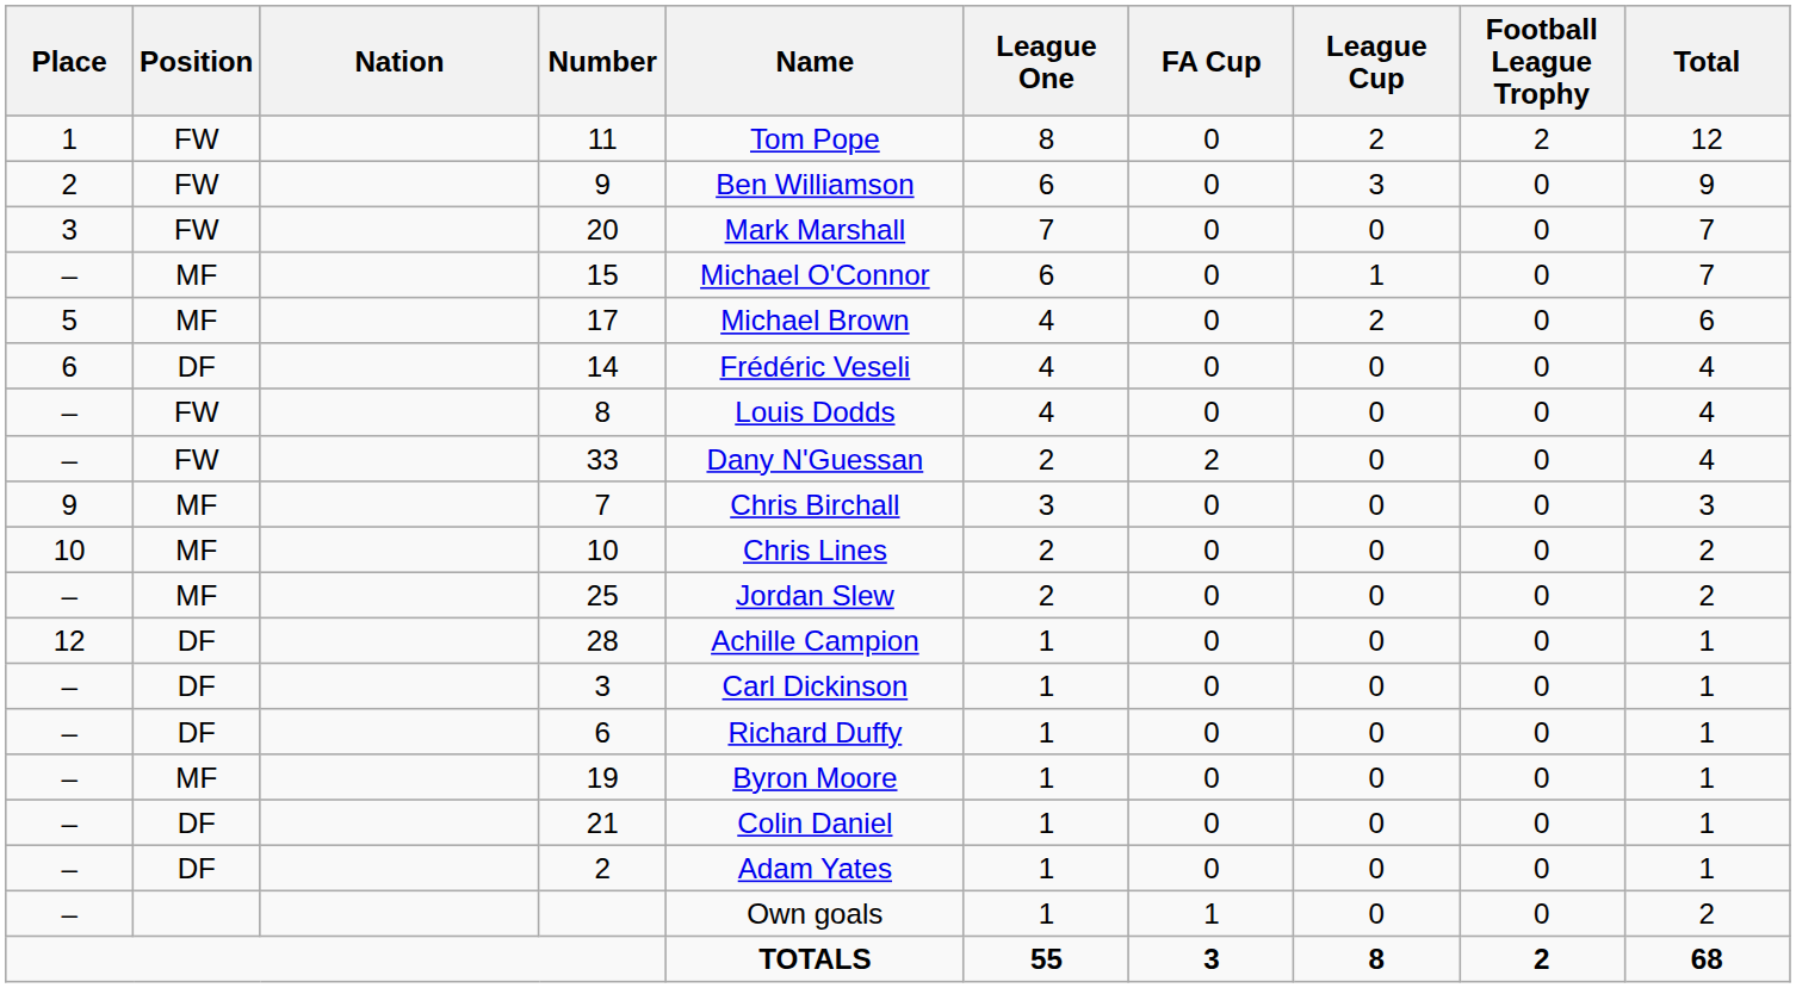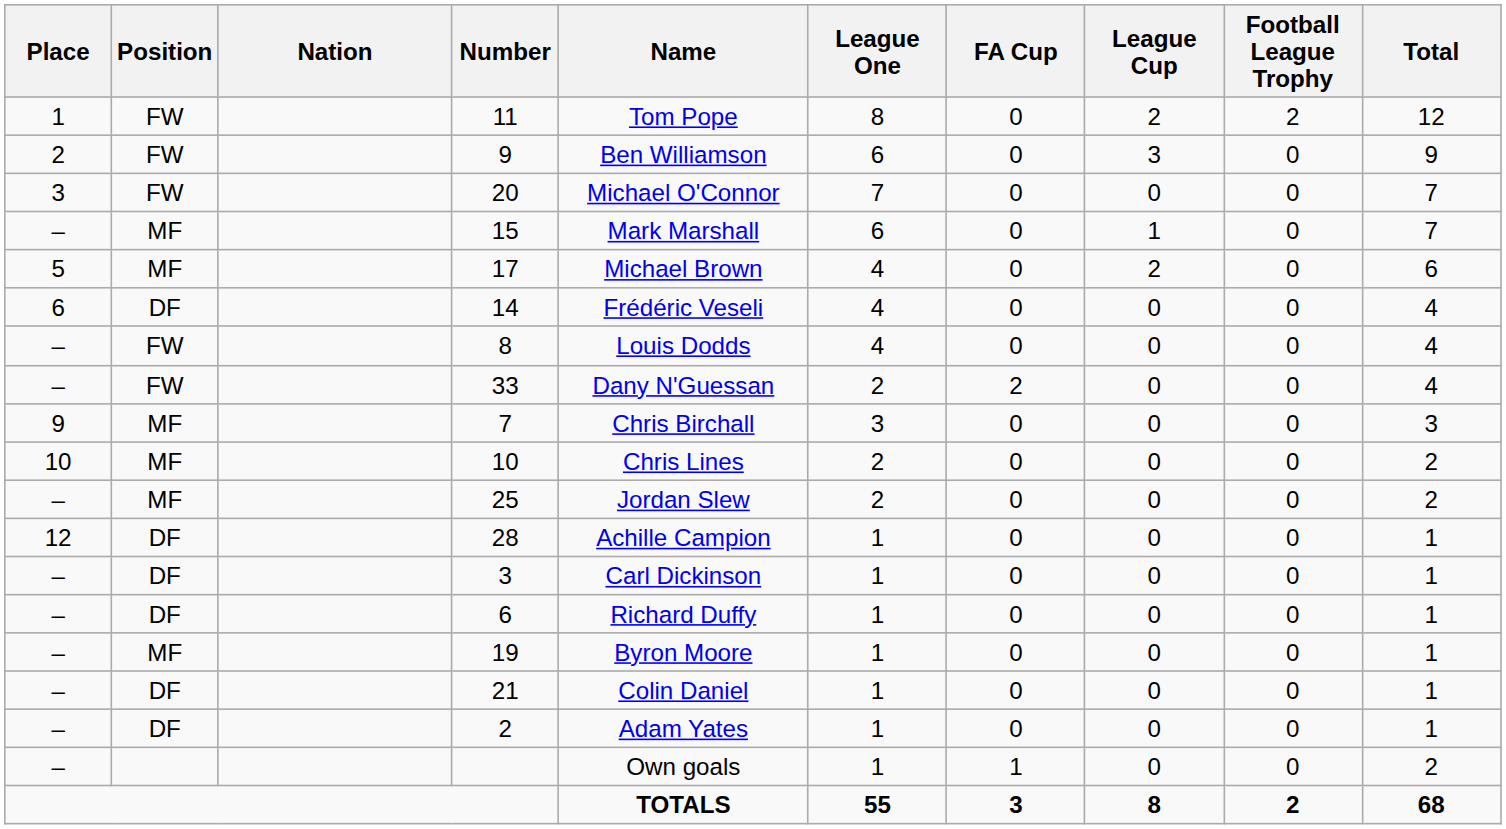 <table class="wikitable" style="font-size: 95%; text-align: center;">
 <tr>
 <th width=60>Place</th>
 <th width=60>Position</th>
 <th width=140>Nation</th>
 <th width=60>Number</th>
 <th width=150>Name</th>
 <th width=80>League One</th>
 <th width=80>FA Cup</th>
 <th width=80>League Cup</th>
 <th width=80>Football League Trophy</th>
 <th width=80>Total</th>
 </tr>
 <tr>
 <td>1</td>
 <td>FW</td>
 <td></td>
 <td>11</td>
 <td><a href='#'>Tom Pope</a></td>
 <td>8</td>
 <td>0</td>
 <td>2</td>
 <td>2</td>
 <td>12</td>
 </tr>
 <tr>
 <td>2</td>
 <td>FW</td>
 <td></td>
 <td>9</td>
 <td><a href='#'>Ben Williamson</a></td>
 <td>6</td>
 <td>0</td>
 <td>3</td>
 <td>0</td>
 <td>9</td>
 </tr>
 <tr>
 <td>3</td>
 <td>FW</td>
 <td></td>
 <td>20</td>
-<td><a href='#'>Mark Marshall</a></td>
+<td><a href='#'>Michael O'Connor</a></td>
 <td>7</td>
 <td>0</td>
 <td>0</td>
 <td>0</td>
 <td>7</td>
 </tr>
 <tr>
 <td>–</td>
 <td>MF</td>
 <td></td>
 <td>15</td>
-<td><a href='#'>Michael O'Connor</a></td>
+<td><a href='#'>Mark Marshall</a></td>
 <td>6</td>
 <td>0</td>
 <td>1</td>
 <td>0</td>
 <td>7</td>
 </tr>
 <tr>
 <td>5</td>
 <td>MF</td>
 <td></td>
 <td>17</td>
 <td><a href='#'>Michael Brown</a></td>
 <td>4</td>
 <td>0</td>
 <td>2</td>
 <td>0</td>
 <td>6</td>
 </tr>
 <tr>
 <td>6</td>
 <td>DF</td>
 <td></td>
 <td>14</td>
 <td><a href='#'>Frédéric Veseli</a></td>
 <td>4</td>
 <td>0</td>
 <td>0</td>
 <td>0</td>
 <td>4</td>
 </tr>
 <tr>
 <td>–</td>
 <td>FW</td>
 <td></td>
 <td>8</td>
 <td><a href='#'>Louis Dodds</a></td>
 <td>4</td>
 <td>0</td>
 <td>0</td>
 <td>0</td>
 <td>4</td>
 </tr>
 <tr>
 <td>–</td>
 <td>FW</td>
 <td></td>
 <td>33</td>
 <td><a href='#'>Dany N'Guessan</a></td>
 <td>2</td>
 <td>2</td>
 <td>0</td>
 <td>0</td>
 <td>4</td>
 </tr>
 <tr>
 <td>9</td>
 <td>MF</td>
 <td></td>
 <td>7</td>
 <td><a href='#'>Chris Birchall</a></td>
 <td>3</td>
 <td>0</td>
 <td>0</td>
 <td>0</td>
 <td>3</td>
 </tr>
 <tr>
 <td>10</td>
 <td>MF</td>
 <td></td>
 <td>10</td>
 <td><a href='#'>Chris Lines</a></td>
 <td>2</td>
 <td>0</td>
 <td>0</td>
 <td>0</td>
 <td>2</td>
 </tr>
 <tr>
 <td>–</td>
 <td>MF</td>
 <td></td>
 <td>25</td>
 <td><a href='#'>Jordan Slew</a></td>
 <td>2</td>
 <td>0</td>
 <td>0</td>
 <td>0</td>
 <td>2</td>
 </tr>
 <tr>
 <td>12</td>
 <td>DF</td>
 <td></td>
 <td>28</td>
 <td><a href='#'>Achille Campion</a></td>
 <td>1</td>
 <td>0</td>
 <td>0</td>
 <td>0</td>
 <td>1</td>
 </tr>
 <tr>
 <td>–</td>
 <td>DF</td>
 <td></td>
 <td>3</td>
 <td><a href='#'>Carl Dickinson</a></td>
 <td>1</td>
 <td>0</td>
 <td>0</td>
 <td>0</td>
 <td>1</td>
 </tr>
 <tr>
 <td>–</td>
 <td>DF</td>
 <td></td>
 <td>6</td>
 <td><a href='#'>Richard Duffy</a></td>
 <td>1</td>
 <td>0</td>
 <td>0</td>
 <td>0</td>
 <td>1</td>
 </tr>
 <tr>
 <td>–</td>
 <td>MF</td>
 <td></td>
 <td>19</td>
 <td><a href='#'>Byron Moore</a></td>
 <td>1</td>
 <td>0</td>
 <td>0</td>
 <td>0</td>
 <td>1</td>
 </tr>
 <tr>
 <td>–</td>
 <td>DF</td>
 <td></td>
 <td>21</td>
 <td><a href='#'>Colin Daniel</a></td>
 <td>1</td>
 <td>0</td>
 <td>0</td>
 <td>0</td>
 <td>1</td>
 </tr>
 <tr>
 <td>–</td>
 <td>DF</td>
 <td></td>
 <td>2</td>
 <td><a href='#'>Adam Yates</a></td>
 <td>1</td>
 <td>0</td>
 <td>0</td>
 <td>0</td>
 <td>1</td>
 </tr>
 <tr>
 <td>–</td>
 <td></td>
 <td></td>
 <td></td>
 <td>Own goals</td>
 <td>1</td>
 <td>1</td>
 <td>0</td>
 <td>0</td>
 <td>2</td>
 </tr>
 <tr>
 <td colspan="4"></td>
 <td><strong>TOTALS</strong></td>
 <td><strong>55</strong></td>
 <td><strong>3</strong></td>
 <td><strong>8</strong></td>
 <td><strong>2</strong></td>
 <td><strong>68</strong></td>
 </tr>
 </table>
